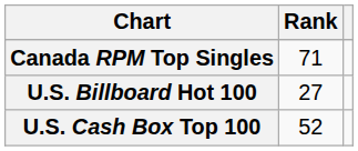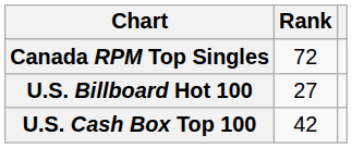 <table class="wikitable sortable plainrowheaders" style="text-align:center;">
 <tr>
 <th scope="col">Chart</th>
 <th scope="col">Rank</th>
 <th scope="col" class="unsortable"></th>
 </tr>
 <tr>
 </tr>
 <tr>
 <th scope="row">Canada <em>RPM</em> Top Singles</th>
-<td>71</td>
+<td>72</td>
 <td></td>
 </tr>
 <tr>
 <th scope="row">U.S. <em>Billboard</em> Hot 100</th>
 <td>27</td>
 <td></td>
 </tr>
 <tr>
 <th scope="row">U.S. <em>Cash Box</em> Top 100</th>
-<td>52</td>
+<td>42</td>
 <td></td>
 </tr>
 </table>
